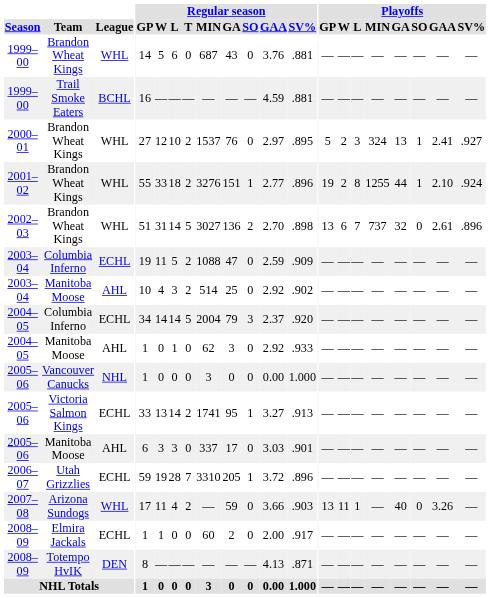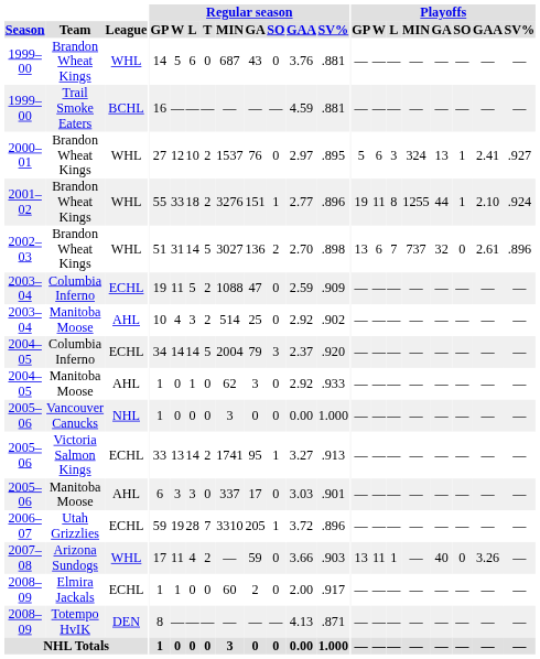 <table border="0" cellpadding="1" cellspacing="0" style="width:75%; text-align:center;">
 <tr bgcolor="#e0e0e0">
 <th colspan="3" bgcolor="#ffffff"></th>
 <th rowspan="99" bgcolor="#ffffff"></th>
 <th colspan="9" bgcolor="#e0e0e0"><a href='#'>Regular season</a></th>
 <th rowspan="99" bgcolor="#ffffff"></th>
 <th colspan="8" bgcolor="#e0e0e0"><a href='#'>Playoffs</a></th>
 </tr>
 <tr bgcolor="#e0e0e0">
 <th><a href='#'>Season</a></th>
 <th>Team</th>
 <th>League</th>
 <th>GP</th>
 <th>W</th>
 <th>L</th>
 <th>T</th>
 <th>MIN</th>
 <th>GA</th>
 <th><a href='#'>SO</a></th>
 <th><a href='#'>GAA</a></th>
 <th><a href='#'>SV%</a></th>
 <th>GP</th>
 <th>W</th>
 <th>L</th>
 <th>MIN</th>
 <th>GA</th>
 <th>SO</th>
 <th>GAA</th>
 <th>SV%</th>
 </tr>
 <tr>
 <td><a href='#'>1999–00</a></td>
 <td><a href='#'>Brandon Wheat Kings</a></td>
 <td><a href='#'>WHL</a></td>
 <td>14</td>
 <td>5</td>
 <td>6</td>
 <td>0</td>
 <td>687</td>
 <td>43</td>
 <td>0</td>
 <td>3.76</td>
 <td>.881</td>
 <td>—</td>
 <td>—</td>
 <td>—</td>
 <td>—</td>
 <td>—</td>
 <td>—</td>
 <td>—</td>
 <td>—</td>
 </tr>
 <tr bgcolor="#f0f0f0">
 <td><a href='#'>1999–00</a></td>
 <td><a href='#'>Trail Smoke Eaters</a></td>
 <td><a href='#'>BCHL</a></td>
 <td>16</td>
 <td>—</td>
 <td>—</td>
 <td>—</td>
 <td>—</td>
 <td>—</td>
 <td>—</td>
 <td>4.59</td>
 <td>.881</td>
 <td>—</td>
 <td>—</td>
 <td>—</td>
 <td>—</td>
 <td>—</td>
 <td>—</td>
 <td>—</td>
 <td>—</td>
 </tr>
 <tr>
 <td><a href='#'>2000–01</a></td>
 <td>Brandon Wheat Kings</td>
 <td>WHL</td>
 <td>27</td>
 <td>12</td>
 <td>10</td>
 <td>2</td>
 <td>1537</td>
 <td>76</td>
 <td>0</td>
 <td>2.97</td>
 <td>.895</td>
 <td>5</td>
-<td>2</td>
+<td>6</td>
 <td>3</td>
 <td>324</td>
 <td>13</td>
 <td>1</td>
 <td>2.41</td>
 <td>.927</td>
 </tr>
 <tr bgcolor="#f0f0f0">
 <td><a href='#'>2001–02</a></td>
 <td>Brandon Wheat Kings</td>
 <td>WHL</td>
 <td>55</td>
 <td>33</td>
 <td>18</td>
 <td>2</td>
 <td>3276</td>
 <td>151</td>
 <td>1</td>
 <td>2.77</td>
 <td>.896</td>
 <td>19</td>
-<td>2</td>
+<td>11</td>
 <td>8</td>
 <td>1255</td>
 <td>44</td>
 <td>1</td>
 <td>2.10</td>
 <td>.924</td>
 </tr>
 <tr>
 <td><a href='#'>2002–03</a></td>
 <td>Brandon Wheat Kings</td>
 <td>WHL</td>
 <td>51</td>
 <td>31</td>
 <td>14</td>
 <td>5</td>
 <td>3027</td>
 <td>136</td>
 <td>2</td>
 <td>2.70</td>
 <td>.898</td>
 <td>13</td>
 <td>6</td>
 <td>7</td>
 <td>737</td>
 <td>32</td>
 <td>0</td>
 <td>2.61</td>
 <td>.896</td>
 </tr>
 <tr bgcolor="#f0f0f0">
 <td><a href='#'>2003–04</a></td>
 <td><a href='#'>Columbia Inferno</a></td>
 <td><a href='#'>ECHL</a></td>
 <td>19</td>
 <td>11</td>
 <td>5</td>
 <td>2</td>
 <td>1088</td>
 <td>47</td>
 <td>0</td>
 <td>2.59</td>
 <td>.909</td>
 <td>—</td>
 <td>—</td>
 <td>—</td>
 <td>—</td>
 <td>—</td>
 <td>—</td>
 <td>—</td>
 <td>—</td>
 </tr>
 <tr>
 <td><a href='#'>2003–04</a></td>
 <td><a href='#'>Manitoba Moose</a></td>
 <td><a href='#'>AHL</a></td>
 <td>10</td>
 <td>4</td>
 <td>3</td>
 <td>2</td>
 <td>514</td>
 <td>25</td>
 <td>0</td>
 <td>2.92</td>
 <td>.902</td>
 <td>—</td>
 <td>—</td>
 <td>—</td>
 <td>—</td>
 <td>—</td>
 <td>—</td>
 <td>—</td>
 <td>—</td>
 </tr>
 <tr bgcolor="#f0f0f0">
 <td><a href='#'>2004–05</a></td>
 <td>Columbia Inferno</td>
 <td>ECHL</td>
 <td>34</td>
 <td>14</td>
 <td>14</td>
 <td>5</td>
 <td>2004</td>
 <td>79</td>
 <td>3</td>
 <td>2.37</td>
 <td>.920</td>
 <td>—</td>
 <td>—</td>
 <td>—</td>
 <td>—</td>
 <td>—</td>
 <td>—</td>
 <td>—</td>
 <td>—</td>
 </tr>
 <tr>
 <td><a href='#'>2004–05</a></td>
 <td>Manitoba Moose</td>
 <td>AHL</td>
 <td>1</td>
 <td>0</td>
 <td>1</td>
 <td>0</td>
 <td>62</td>
 <td>3</td>
 <td>0</td>
 <td>2.92</td>
 <td>.933</td>
 <td>—</td>
 <td>—</td>
 <td>—</td>
 <td>—</td>
 <td>—</td>
 <td>—</td>
 <td>—</td>
 <td>—</td>
 </tr>
 <tr bgcolor="#f0f0f0">
 <td><a href='#'>2005–06</a></td>
 <td><a href='#'>Vancouver Canucks</a></td>
 <td><a href='#'>NHL</a></td>
 <td>1</td>
 <td>0</td>
 <td>0</td>
 <td>0</td>
 <td>3</td>
 <td>0</td>
 <td>0</td>
 <td>0.00</td>
 <td>1.000</td>
 <td>—</td>
 <td>—</td>
 <td>—</td>
 <td>—</td>
 <td>—</td>
 <td>—</td>
 <td>—</td>
 <td>—</td>
 </tr>
 <tr>
 <td><a href='#'>2005–06</a></td>
 <td><a href='#'>Victoria Salmon Kings</a></td>
 <td>ECHL</td>
 <td>33</td>
 <td>13</td>
 <td>14</td>
 <td>2</td>
 <td>1741</td>
 <td>95</td>
 <td>1</td>
 <td>3.27</td>
 <td>.913</td>
 <td>—</td>
 <td>—</td>
 <td>—</td>
 <td>—</td>
 <td>—</td>
 <td>—</td>
 <td>—</td>
 <td>—</td>
 </tr>
 <tr bgcolor="#f0f0f0">
 <td><a href='#'>2005–06</a></td>
 <td>Manitoba Moose</td>
 <td>AHL</td>
 <td>6</td>
 <td>3</td>
 <td>3</td>
 <td>0</td>
 <td>337</td>
 <td>17</td>
 <td>0</td>
 <td>3.03</td>
 <td>.901</td>
 <td>—</td>
 <td>—</td>
 <td>—</td>
 <td>—</td>
 <td>—</td>
 <td>—</td>
 <td>—</td>
 <td>—</td>
 </tr>
 <tr>
 <td><a href='#'>2006–07</a></td>
 <td><a href='#'>Utah Grizzlies</a></td>
 <td>ECHL</td>
 <td>59</td>
 <td>19</td>
 <td>28</td>
 <td>7</td>
 <td>3310</td>
 <td>205</td>
 <td>1</td>
 <td>3.72</td>
 <td>.896</td>
 <td>—</td>
 <td>—</td>
 <td>—</td>
 <td>—</td>
 <td>—</td>
 <td>—</td>
 <td>—</td>
 <td>—</td>
 </tr>
 <tr bgcolor="#f0f0f0">
 <td><a href='#'>2007–08</a></td>
 <td><a href='#'>Arizona Sundogs</a></td>
 <td><a href='#'>WHL</a></td>
 <td>17</td>
 <td>11</td>
 <td>4</td>
 <td>2</td>
 <td>—</td>
 <td>59</td>
 <td>0</td>
 <td>3.66</td>
 <td>.903</td>
 <td>13</td>
 <td>11</td>
 <td>1</td>
 <td>—</td>
 <td>40</td>
 <td>0</td>
 <td>3.26</td>
 <td>—</td>
 </tr>
 <tr>
 <td><a href='#'>2008–09</a></td>
 <td><a href='#'>Elmira Jackals</a></td>
 <td>ECHL</td>
 <td>1</td>
 <td>1</td>
 <td>0</td>
 <td>0</td>
 <td>60</td>
 <td>2</td>
 <td>0</td>
 <td>2.00</td>
 <td>.917</td>
 <td>—</td>
 <td>—</td>
 <td>—</td>
 <td>—</td>
 <td>—</td>
 <td>—</td>
 <td>—</td>
 <td>—</td>
 </tr>
 <tr bgcolor="#f0f0f0">
 <td><a href='#'>2008–09</a></td>
 <td><a href='#'>Totempo HvIK</a></td>
 <td><a href='#'>DEN</a></td>
 <td>8</td>
 <td>—</td>
 <td>—</td>
 <td>—</td>
 <td>—</td>
 <td>—</td>
 <td>—</td>
 <td>4.13</td>
 <td>.871</td>
 <td>—</td>
 <td>—</td>
 <td>—</td>
 <td>—</td>
 <td>—</td>
 <td>—</td>
 <td>—</td>
 <td>—</td>
 </tr>
 <tr bgcolor="#e0e0e0">
 <th colspan="3" align="center">NHL Totals</th>
 <th>1</th>
 <th>0</th>
 <th>0</th>
 <th>0</th>
 <th>3</th>
 <th>0</th>
 <th>0</th>
 <th>0.00</th>
 <th>1.000</th>
 <th>—</th>
 <th>—</th>
 <th>—</th>
 <th>—</th>
 <th>—</th>
 <th>—</th>
 <th>—</th>
 <th>—</th>
 </tr>
 </table>
